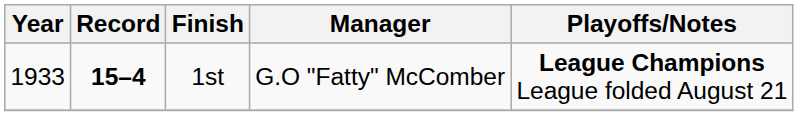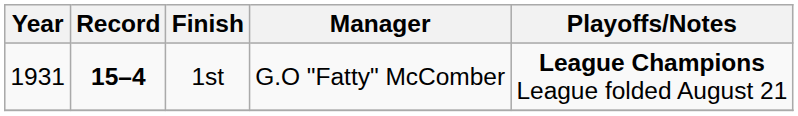 <table class="wikitable">
 <tr>
 <th>Year</th>
 <th>Record</th>
 <th>Finish</th>
 <th>Manager</th>
 <th>Playoffs/Notes</th>
 </tr>
 <tr align=center>
-<td>1933</td>
+<td>1931</td>
 <td><strong>15–4</strong></td>
 <td>1st</td>
 <td>G.O "Fatty" McComber</td>
 <td><strong>League Champions</strong><br>League folded August 21</td>
 </tr>
 <tr align=center>
 </tr>
 </table>
